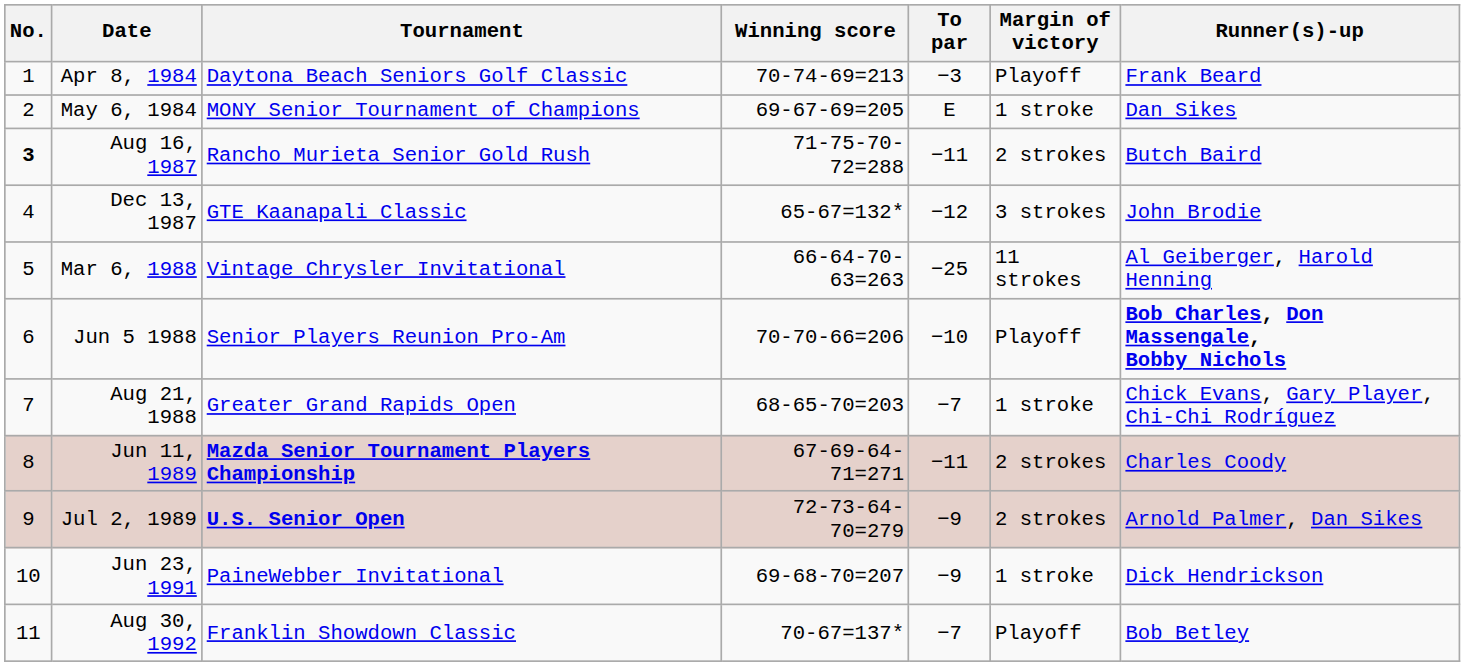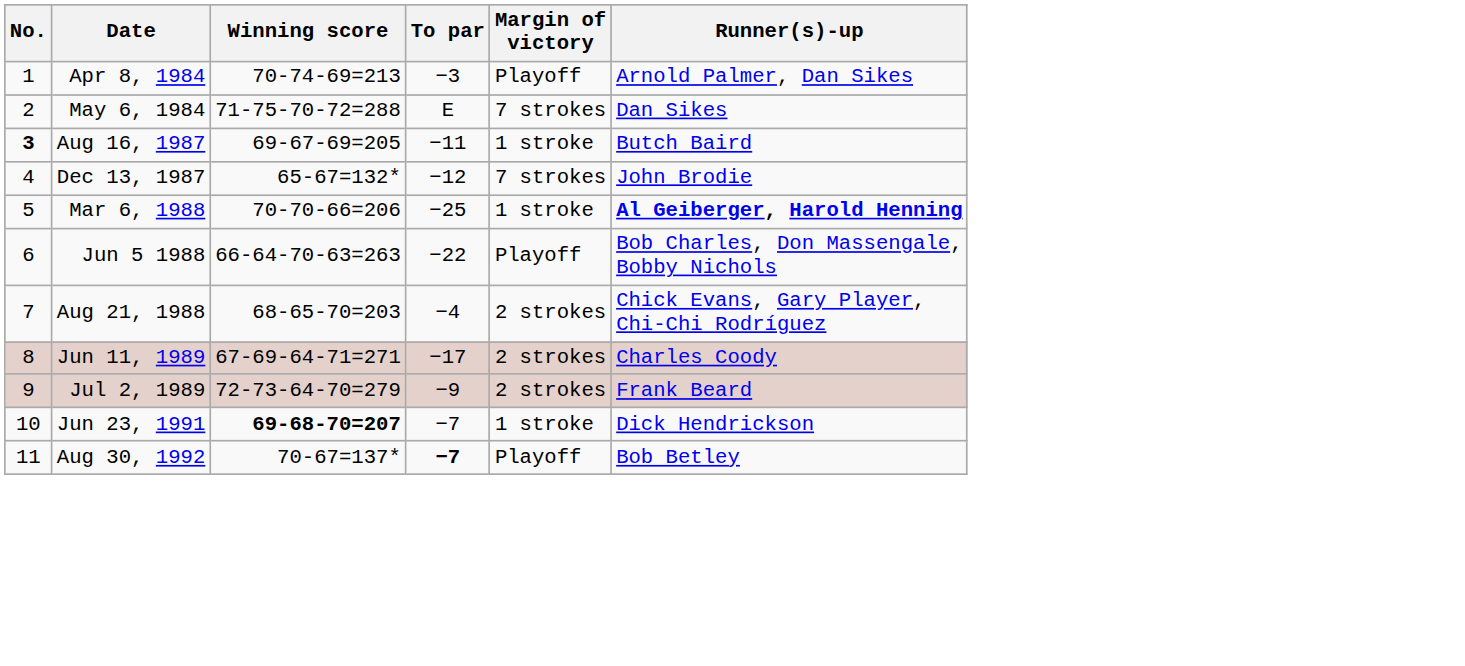 <table class="wikitable" style="font-size:95%;">
 <tr>
 <th>No.</th>
 <th>Date</th>
-<th>Tournament</th>
 <th>Winning score</th>
 <th>To par</th>
 <th>Margin of<br>victory</th>
 <th>Runner(s)-up</th>
 </tr>
 <tr>
 <td align=center>1</td>
 <td align=right>Apr 8, <a href='#'>1984</a></td>
-<td><a href='#'>Daytona Beach Seniors Golf Classic</a></td>
 <td align=right>70-74-69=213</td>
 <td align=center>−3</td>
 <td>Playoff</td>
-<td> <a href='#'>Frank Beard</a></td>
+<td> <a href='#'>Arnold Palmer</a>,  <a href='#'>Dan Sikes</a></td>
 </tr>
 <tr>
 <td align=center>2</td>
 <td align=right>May 6, 1984</td>
-<td><a href='#'>MONY Senior Tournament of Champions</a></td>
-<td align=right>69-67-69=205</td>
+<td align=right>71-75-70-72=288</td>
 <td align=center>E</td>
-<td>1 stroke</td>
+<td>7 strokes</td>
 <td> <a href='#'>Dan Sikes</a></td>
 </tr>
 <tr>
 <td align=center><strong>3</strong></td>
 <td align=right>Aug 16, <a href='#'>1987</a></td>
-<td><a href='#'>Rancho Murieta Senior Gold Rush</a></td>
-<td align=right>71-75-70-72=288</td>
+<td align=right>69-67-69=205</td>
 <td align=center>−11</td>
-<td>2 strokes</td>
+<td>1 stroke</td>
 <td> <a href='#'>Butch Baird</a></td>
 </tr>
 <tr>
 <td align=center>4</td>
 <td align=right>Dec 13, 1987</td>
-<td><a href='#'>GTE Kaanapali Classic</a></td>
 <td align=right>65-67=132*</td>
 <td align=center>−12</td>
-<td>3 strokes</td>
+<td>7 strokes</td>
 <td> <a href='#'>John Brodie</a></td>
 </tr>
 <tr>
 <td align=center>5</td>
 <td align=right>Mar 6, <a href='#'>1988</a></td>
-<td><a href='#'>Vintage Chrysler Invitational</a></td>
-<td align=right>66-64-70-63=263</td>
+<td align=right>70-70-66=206</td>
 <td align=center>−25</td>
-<td>11 strokes</td>
-<td> <a href='#'>Al Geiberger</a>,  <a href='#'>Harold Henning</a></td>
+<td>1 stroke</td>
+<td><strong> <a href='#'>Al Geiberger</a>,  <a href='#'>Harold Henning</a></strong></td>
 </tr>
 <tr>
 <td align=center>6</td>
 <td align=right>Jun 5 1988</td>
-<td><a href='#'>Senior Players Reunion Pro-Am</a></td>
-<td align=right>70-70-66=206</td>
-<td align=center>−10</td>
+<td align=right>66-64-70-63=263</td>
+<td align=center>−22</td>
 <td>Playoff</td>
-<td><strong> <a href='#'>Bob Charles</a>,  <a href='#'>Don Massengale</a>,<br> <a href='#'>Bobby Nichols</a></strong></td>
+<td> <a href='#'>Bob Charles</a>,  <a href='#'>Don Massengale</a>,<br> <a href='#'>Bobby Nichols</a></td>
 </tr>
 <tr>
 <td align=center>7</td>
 <td align=right>Aug 21, 1988</td>
-<td><a href='#'>Greater Grand Rapids Open</a></td>
 <td align=right>68-65-70=203</td>
-<td align=center>−7</td>
-<td>1 stroke</td>
+<td align=center>−4</td>
+<td>2 strokes</td>
 <td> <a href='#'>Chick Evans</a>,  <a href='#'>Gary Player</a>,<br> <a href='#'>Chi-Chi Rodríguez</a></td>
 </tr>
 <tr style="background:#e5d1cb;">
 <td align=center>8</td>
 <td align=right>Jun 11, <a href='#'>1989</a></td>
-<td><strong><a href='#'>Mazda Senior Tournament Players Championship</a></strong></td>
 <td align=right>67-69-64-71=271</td>
-<td align=center>−11</td>
+<td align=center>−17</td>
 <td>2 strokes</td>
 <td> <a href='#'>Charles Coody</a></td>
 </tr>
 <tr style="background:#e5d1cb;">
 <td align=center>9</td>
 <td align=right>Jul 2, 1989</td>
-<td><strong><a href='#'>U.S. Senior Open</a></strong></td>
 <td align=right>72-73-64-70=279</td>
 <td align=center>−9</td>
 <td>2 strokes</td>
-<td> <a href='#'>Arnold Palmer</a>,  <a href='#'>Dan Sikes</a></td>
+<td> <a href='#'>Frank Beard</a></td>
 </tr>
 <tr>
 <td align=center>10</td>
 <td align=right>Jun 23, <a href='#'>1991</a></td>
-<td><a href='#'>PaineWebber Invitational</a></td>
-<td align=right>69-68-70=207</td>
-<td align=center>−9</td>
+<td align=right><strong>69-68-70=207</strong></td>
+<td align=center>−7</td>
 <td>1 stroke</td>
 <td> <a href='#'>Dick Hendrickson</a></td>
 </tr>
 <tr>
 <td align=center>11</td>
 <td align=right>Aug 30, <a href='#'>1992</a></td>
-<td><a href='#'>Franklin Showdown Classic</a></td>
 <td align=right>70-67=137*</td>
-<td align=center>−7</td>
+<td align=center><strong>−7</strong></td>
 <td>Playoff</td>
 <td> <a href='#'>Bob Betley</a></td>
 </tr>
 </table>
